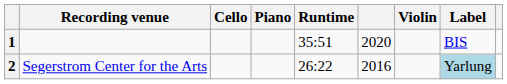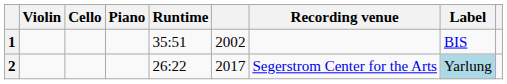 <table class="wikitable" style="margin-right:0; font-size:95%">
 <tr>
 <th scope="col"></th>
-<th scope=col>Recording venue</th>
+<th scope=col>Violin</th>
 <th scope=col>Cello</th>
 <th scope=col>Piano</th>
 <th scope=col>Runtime</th>
 <th scope=col></th>
-<th scope=col>Violin</th>
+<th scope=col>Recording venue</th>
 <th scope=col>Label</th>
 <th scope=col class="unsortable"></th>
 </tr>
 <tr>
 <th scope="row">1</th>
 <td></td>
 <td></td>
 <td></td>
 <td>35:51</td>
-<td>2020</td>
+<td>2002</td>
 <td></td>
 <td><a href='#'>BIS</a></td>
 <td></td>
 </tr>
 <tr>
 <th scope="row">2</th>
-<td><a href='#'>Segerstrom Center for the Arts</a></td>
+<td></td>
 <td></td>
 <td></td>
 <td>26:22</td>
-<td>2016</td>
-<td></td>
+<td>2017</td>
+<td><a href='#'>Segerstrom Center for the Arts</a></td>
 <td style="background: lightblue;">Yarlung</td>
 <td></td>
 </tr>
 </table>
